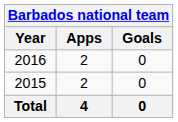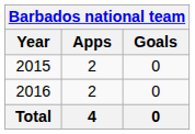 <table class="wikitable" style="text-align:center">
 <tr>
 <th colspan=3><a href='#'>Barbados national team</a></th>
 </tr>
 <tr>
 <th>Year</th>
 <th>Apps</th>
 <th>Goals</th>
 </tr>
 <tr>
-<td>2016</td>
+<td>2015</td>
 <td>2</td>
 <td>0</td>
 </tr>
 <tr>
-<td>2015</td>
+<td>2016</td>
 <td>2</td>
 <td>0</td>
 </tr>
 <tr>
 <th>Total</th>
 <th>4</th>
 <th>0</th>
 </tr>
 </table>
